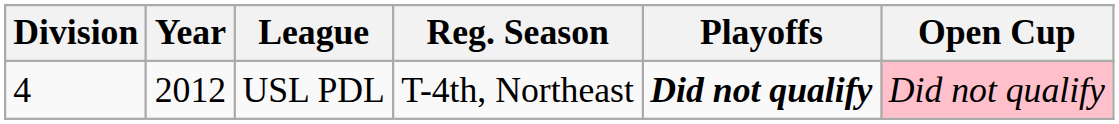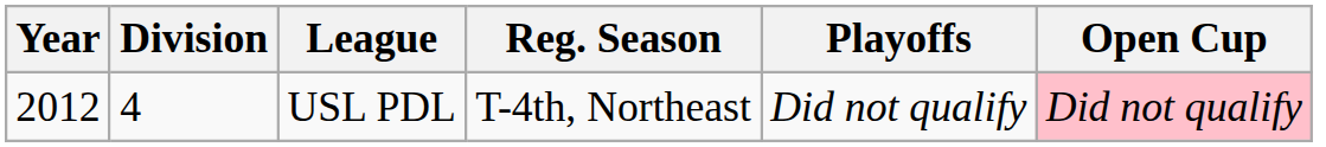 <table class="wikitable">
 <tr>
+<th>Year</th>
 <th>Division</th>
-<th>Year</th>
 <th>League</th>
 <th>Reg. Season</th>
 <th>Playoffs</th>
 <th>Open Cup</th>
 </tr>
 <tr>
+<td>2012</td>
 <td>4</td>
-<td>2012</td>
 <td>USL PDL</td>
 <td>T-4th, Northeast</td>
-<td><strong><em>Did not qualify</em></strong></td>
+<td><em>Did not qualify</em></td>
 <td style="background: pink;"><em>Did not qualify</em></td>
 </tr>
 </table>
